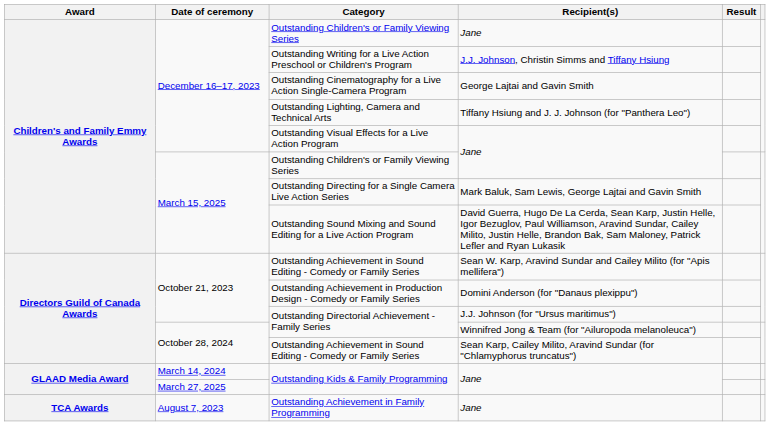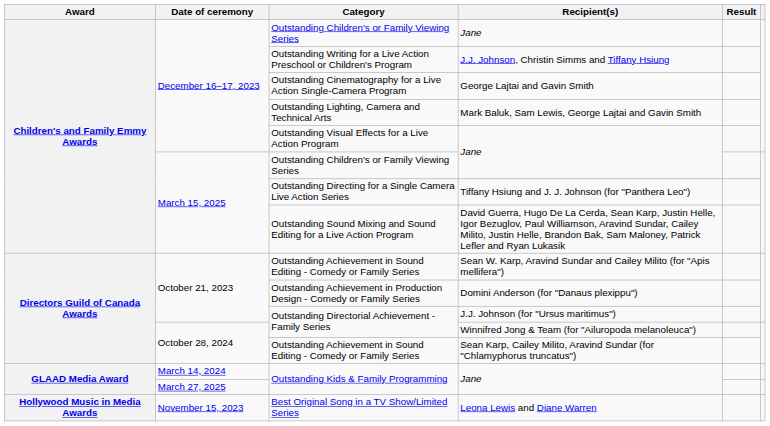 <table class="wikitable sortable plainrowheaders">
 <tr>
 <th scope="col" style="width:20%;">Award</th>
 <th scope="col" style="width:15%;">Date of ceremony</th>
 <th scope="col" style="width:25%;">Category</th>
 <th scope="col" style="width:35%;">Recipient(s)</th>
 <th scope="col" style="width:5%;">Result</th>
 <th scope="col" style="width:5%;" class="unsortable"></th>
 </tr>
 <tr>
 <th scope="row" rowspan="8"><a href='#'>Children's and Family Emmy Awards</a></th>
 <td rowspan="5"><a href='#'>December 16–17, 2023</a></td>
 <td><a href='#'>Outstanding Children's or Family Viewing Series</a></td>
 <td><em>Jane</em></td>
 <td></td>
 <td rowspan="5"></td>
 </tr>
 <tr>
 <td>Outstanding Writing for a Live Action Preschool or Children's Program</td>
 <td><a href='#'>J.J. Johnson</a>, Christin Simms and <a href='#'>Tiffany Hsiung</a></td>
 <td></td>
 </tr>
 <tr>
 <td>Outstanding Cinematography for a Live Action Single-Camera Program</td>
 <td>George Lajtai and Gavin Smith</td>
 <td></td>
 </tr>
 <tr>
 <td>Outstanding Lighting, Camera and Technical Arts</td>
-<td>Tiffany Hsiung and J. J. Johnson (for "Panthera Leo")</td>
+<td>Mark Baluk, Sam Lewis, George Lajtai and Gavin Smith</td>
 <td></td>
 </tr>
 <tr>
 <td>Outstanding Visual Effects for a Live Action Program</td>
 <td rowspan="2"><em>Jane</em></td>
 <td></td>
 </tr>
 <tr>
 <td rowspan="3"><a href='#'>March 15, 2025</a></td>
 <td>Outstanding Children's or Family Viewing Series</td>
 <td></td>
 <td rowspan="3"></td>
 </tr>
 <tr>
 <td>Outstanding Directing for a Single Camera Live Action Series</td>
-<td>Mark Baluk, Sam Lewis, George Lajtai and Gavin Smith</td>
+<td>Tiffany Hsiung and J. J. Johnson (for "Panthera Leo")</td>
 <td></td>
 </tr>
 <tr>
 <td>Outstanding Sound Mixing and Sound Editing for a Live Action Program</td>
 <td>David Guerra, Hugo De La Cerda, Sean Karp, Justin Helle, Igor Bezuglov, Paul Williamson, Aravind Sundar, Cailey Milito, Justin Helle, Brandon Bak, Sam Maloney, Patrick Lefler and Ryan Lukasik</td>
 <td></td>
 </tr>
 <tr>
 <th scope="row" rowspan="5"><a href='#'>Directors Guild of Canada Awards</a></th>
 <td rowspan="3">October 21, 2023</td>
 <td>Outstanding Achievement in Sound Editing - Comedy or Family Series</td>
 <td>Sean W. Karp, Aravind Sundar and Cailey Milito (for "Apis mellifera")</td>
 <td></td>
 <td rowspan="3"></td>
 </tr>
 <tr>
 <td>Outstanding Achievement in Production Design - Comedy or Family Series</td>
 <td>Domini Anderson (for "Danaus plexippu")</td>
 <td></td>
 </tr>
 <tr>
 <td rowspan="2">Outstanding Directorial Achievement - Family Series</td>
 <td>J.J. Johnson (for "Ursus maritimus")</td>
 <td></td>
 </tr>
 <tr>
 <td rowspan="2">October 28, 2024</td>
 <td>Winnifred Jong & Team (for "Ailuropoda melanoleuca")</td>
 <td></td>
 <td rowspan="2"></td>
 </tr>
 <tr>
 <td>Outstanding Achievement in Sound Editing - Comedy or Family Series</td>
 <td>Sean Karp, Cailey Milito, Aravind Sundar (for "Chlamyphorus truncatus")</td>
 <td></td>
 </tr>
 <tr>
 <th rowspan="2" scope="row"><a href='#'>GLAAD Media Award</a></th>
 <td><a href='#'>March 14, 2024</a></td>
 <td rowspan="2"><a href='#'>Outstanding Kids & Family Programming</a></td>
 <td rowspan="2"><em>Jane</em></td>
 <td></td>
 <td></td>
 </tr>
 <tr>
 <td><a href='#'>March 27, 2025</a></td>
 <td></td>
 <td></td>
 </tr>
 <tr>
-<th scope="row"><a href='#'>TCA Awards</a></th>
-<td><a href='#'>August 7, 2023</a></td>
-<td><a href='#'>Outstanding Achievement in Family Programming</a></td>
-<td><em>Jane</em></td>
+<th scope="row"><a href='#'>Hollywood Music in Media Awards</a></th>
+<td><a href='#'>November 15, 2023</a></td>
+<td><a href='#'>Best Original Song in a TV Show/Limited Series</a></td>
+<td><a href='#'>Leona Lewis</a> and <a href='#'>Diane Warren</a> </td>
 <td></td>
 <td></td>
 </tr>
 </table>
